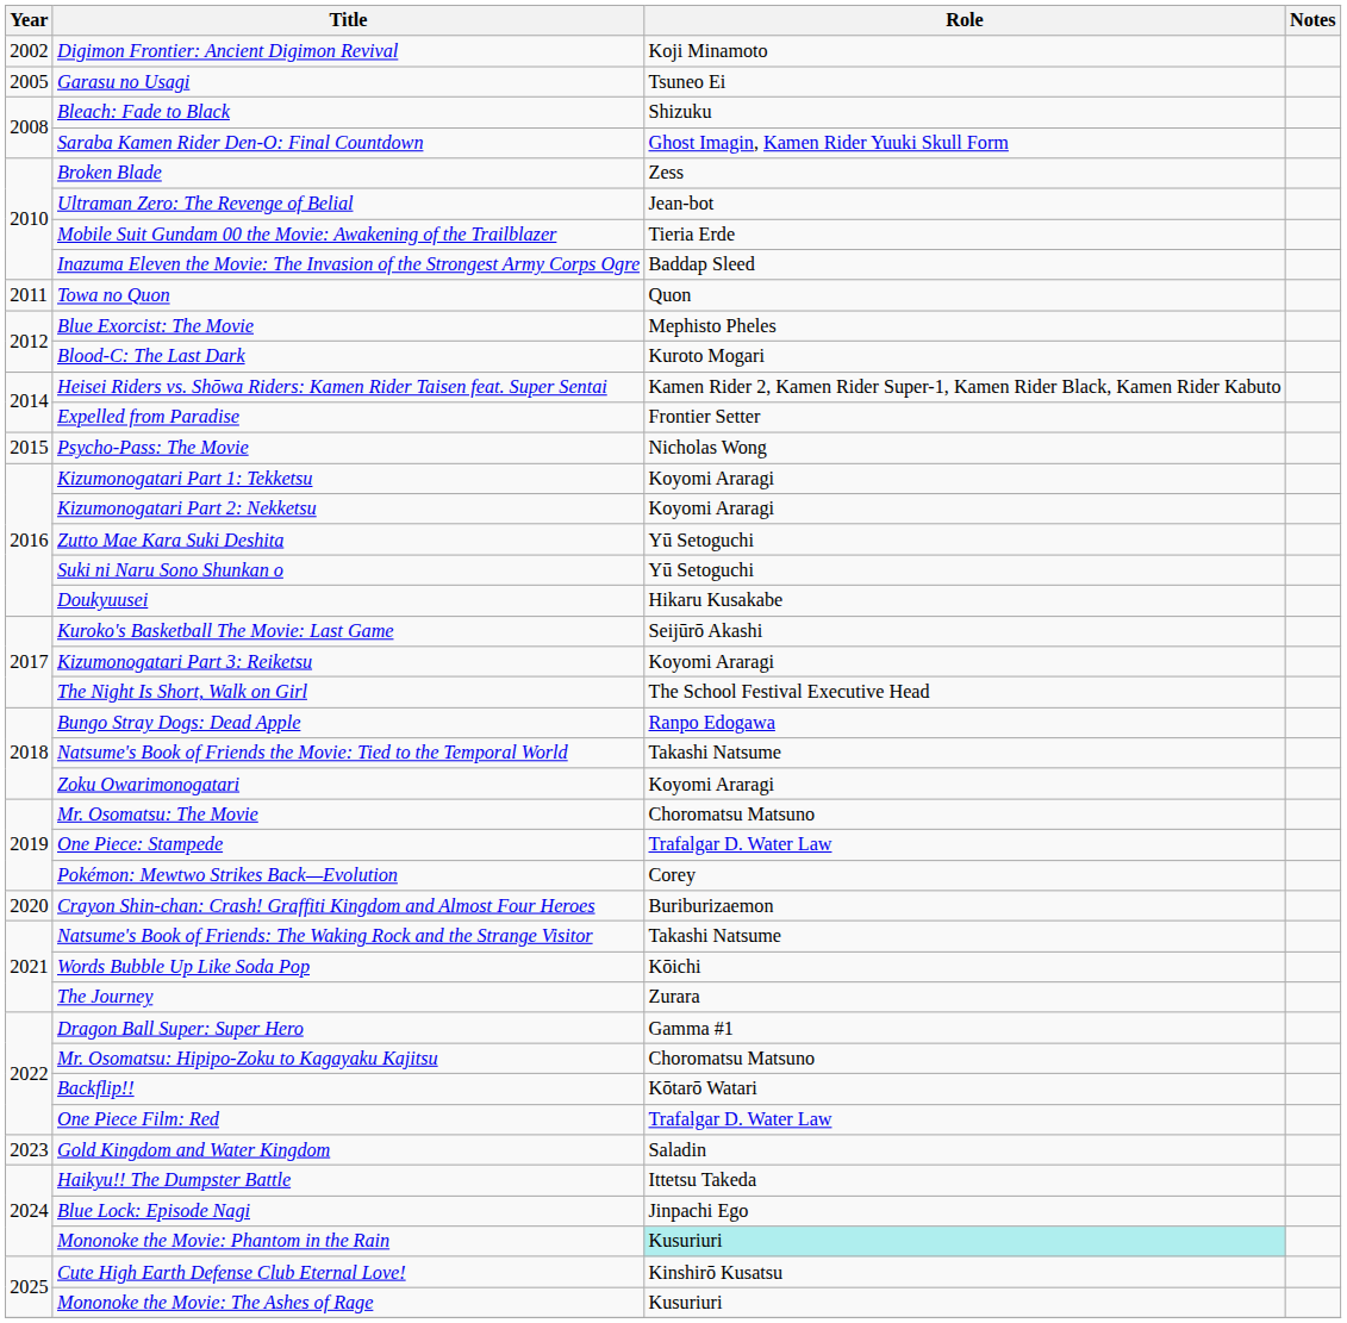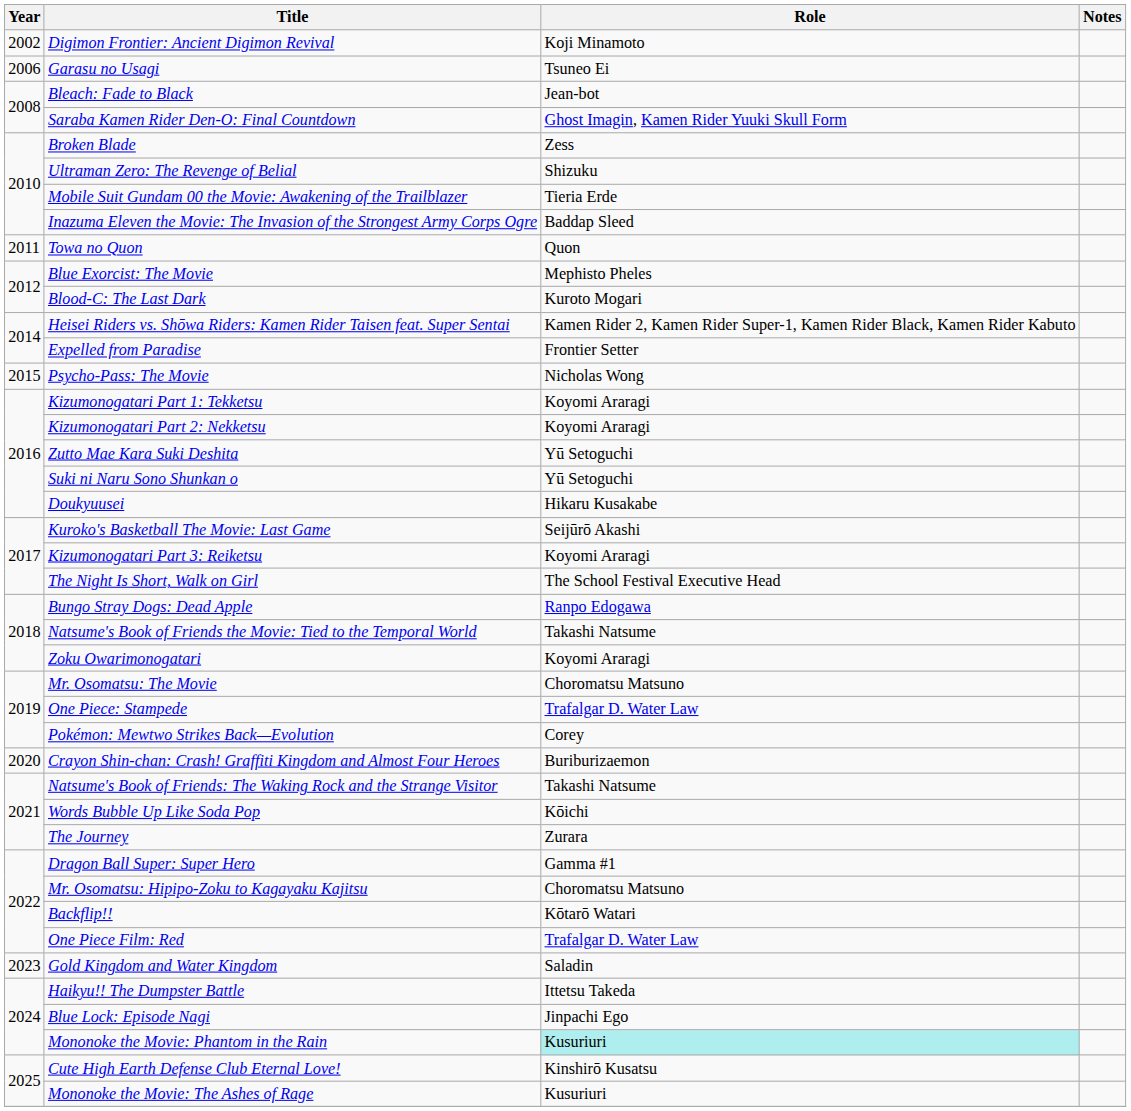 <table class="wikitable sortable plainrowheaders">
 <tr>
 <th scope="col">Year</th>
 <th scope="col">Title</th>
 <th scope="col">Role</th>
 <th scope="col" class="unsortable">Notes</th>
 </tr>
 <tr>
 <td>2002</td>
 <td><em><a href='#'>Digimon Frontier: Ancient Digimon Revival</a></em></td>
 <td>Koji Minamoto</td>
 <td></td>
 </tr>
 <tr>
-<td>2005</td>
+<td>2006</td>
 <td><em><a href='#'>Garasu no Usagi</a></em></td>
 <td>Tsuneo Ei</td>
 <td></td>
 </tr>
 <tr>
 <td rowspan="2">2008</td>
 <td><em><a href='#'>Bleach: Fade to Black</a></em></td>
-<td>Shizuku</td>
+<td>Jean-bot</td>
 <td></td>
 </tr>
 <tr>
 <td><em><a href='#'>Saraba Kamen Rider Den-O: Final Countdown</a></em></td>
 <td><a href='#'>Ghost Imagin</a>, <a href='#'>Kamen Rider Yuuki Skull Form</a></td>
 <td></td>
 </tr>
 <tr>
 <td rowspan="4">2010</td>
 <td><em><a href='#'>Broken Blade</a></em></td>
 <td>Zess</td>
 <td></td>
 </tr>
 <tr>
 <td><em><a href='#'>Ultraman Zero: The Revenge of Belial</a></em></td>
-<td>Jean-bot</td>
+<td>Shizuku</td>
 <td></td>
 </tr>
 <tr>
 <td><em><a href='#'>Mobile Suit Gundam 00 the Movie: Awakening of the Trailblazer</a></em></td>
 <td>Tieria Erde</td>
 <td></td>
 </tr>
 <tr>
 <td><em><a href='#'>Inazuma Eleven the Movie: The Invasion of the Strongest Army Corps Ogre</a></em></td>
 <td>Baddap Sleed</td>
 <td></td>
 </tr>
 <tr>
 <td>2011</td>
 <td><em><a href='#'>Towa no Quon</a></em></td>
 <td>Quon</td>
 <td></td>
 </tr>
 <tr>
 <td rowspan="2">2012</td>
 <td><em><a href='#'>Blue Exorcist: The Movie</a></em></td>
 <td>Mephisto Pheles</td>
 <td></td>
 </tr>
 <tr>
 <td><em><a href='#'>Blood-C: The Last Dark</a></em></td>
 <td>Kuroto Mogari</td>
 <td></td>
 </tr>
 <tr>
 <td rowspan="2">2014</td>
 <td><em><a href='#'>Heisei Riders vs. Shōwa Riders: Kamen Rider Taisen feat. Super Sentai</a></em></td>
 <td>Kamen Rider 2, Kamen Rider Super-1, Kamen Rider Black, Kamen Rider Kabuto</td>
 <td></td>
 </tr>
 <tr>
 <td><em><a href='#'>Expelled from Paradise</a></em></td>
 <td>Frontier Setter</td>
 <td></td>
 </tr>
 <tr>
 <td>2015</td>
 <td><em><a href='#'>Psycho-Pass: The Movie</a></em></td>
 <td>Nicholas Wong</td>
 <td></td>
 </tr>
 <tr>
 <td rowspan="5">2016</td>
 <td><em><a href='#'>Kizumonogatari Part 1: Tekketsu</a></em></td>
 <td>Koyomi Araragi</td>
 <td></td>
 </tr>
 <tr>
 <td><em><a href='#'>Kizumonogatari Part 2: Nekketsu</a></em></td>
 <td>Koyomi Araragi</td>
 <td></td>
 </tr>
 <tr>
 <td><em><a href='#'>Zutto Mae Kara Suki Deshita</a></em></td>
 <td>Yū Setoguchi</td>
 <td></td>
 </tr>
 <tr>
 <td><em><a href='#'>Suki ni Naru Sono Shunkan o</a></em></td>
 <td>Yū Setoguchi</td>
 <td></td>
 </tr>
 <tr>
 <td><em><a href='#'>Doukyuusei</a></em></td>
 <td>Hikaru Kusakabe</td>
 <td></td>
 </tr>
 <tr>
 <td rowspan="3">2017</td>
 <td><em><a href='#'>Kuroko's Basketball The Movie: Last Game</a></em></td>
 <td>Seijūrō Akashi</td>
 <td></td>
 </tr>
 <tr>
 <td><em><a href='#'>Kizumonogatari Part 3: Reiketsu</a></em></td>
 <td>Koyomi Araragi</td>
 <td></td>
 </tr>
 <tr>
 <td><em><a href='#'>The Night Is Short, Walk on Girl</a></em></td>
 <td>The School Festival Executive Head</td>
 <td></td>
 </tr>
 <tr>
 <td rowspan="3">2018</td>
 <td><em><a href='#'>Bungo Stray Dogs: Dead Apple</a></em></td>
 <td><a href='#'>Ranpo Edogawa</a></td>
 <td></td>
 </tr>
 <tr>
 <td><em><a href='#'>Natsume's Book of Friends the Movie: Tied to the Temporal World</a></em></td>
 <td>Takashi Natsume</td>
 <td></td>
 </tr>
 <tr>
 <td><em><a href='#'>Zoku Owarimonogatari</a></em></td>
 <td>Koyomi Araragi</td>
 <td></td>
 </tr>
 <tr>
 <td rowspan="3">2019</td>
 <td><em><a href='#'>Mr. Osomatsu: The Movie</a></em></td>
 <td>Choromatsu Matsuno</td>
 <td></td>
 </tr>
 <tr>
 <td><em><a href='#'>One Piece: Stampede</a></em></td>
 <td><a href='#'>Trafalgar D. Water Law</a></td>
 <td></td>
 </tr>
 <tr>
 <td><em><a href='#'>Pokémon: Mewtwo Strikes Back—Evolution</a></em></td>
 <td>Corey</td>
 <td></td>
 </tr>
 <tr>
 <td>2020</td>
 <td><em><a href='#'>Crayon Shin-chan: Crash! Graffiti Kingdom and Almost Four Heroes</a></em></td>
 <td>Buriburizaemon</td>
 <td></td>
 </tr>
 <tr>
 <td rowspan="3">2021</td>
 <td><em><a href='#'>Natsume's Book of Friends: The Waking Rock and the Strange Visitor</a></em></td>
 <td>Takashi Natsume</td>
 <td></td>
 </tr>
 <tr>
 <td><em><a href='#'>Words Bubble Up Like Soda Pop</a></em></td>
 <td>Kōichi</td>
 <td></td>
 </tr>
 <tr>
 <td><em><a href='#'>The Journey</a></em></td>
 <td>Zurara</td>
 <td></td>
 </tr>
 <tr>
 <td rowspan="4">2022</td>
 <td><em><a href='#'>Dragon Ball Super: Super Hero</a></em></td>
 <td>Gamma #1</td>
 <td></td>
 </tr>
 <tr>
 <td><em><a href='#'>Mr. Osomatsu: Hipipo-Zoku to Kagayaku Kajitsu</a></em></td>
 <td>Choromatsu Matsuno</td>
 <td></td>
 </tr>
 <tr>
 <td><em><a href='#'>Backflip!!</a></em></td>
 <td>Kōtarō Watari</td>
 <td></td>
 </tr>
 <tr>
 <td><em><a href='#'>One Piece Film: Red</a></em></td>
 <td><a href='#'>Trafalgar D. Water Law</a></td>
 <td></td>
 </tr>
 <tr>
 <td rowspan="1">2023</td>
 <td><em><a href='#'>Gold Kingdom and Water Kingdom</a></em></td>
 <td>Saladin</td>
 <td></td>
 </tr>
 <tr>
 <td rowspan="3">2024</td>
 <td><em><a href='#'>Haikyu!! The Dumpster Battle</a></em></td>
 <td>Ittetsu Takeda</td>
 <td></td>
 </tr>
 <tr>
 <td><em><a href='#'>Blue Lock: Episode Nagi</a></em></td>
 <td>Jinpachi Ego</td>
 <td></td>
 </tr>
 <tr>
 <td><em><a href='#'>Mononoke the Movie: Phantom in the Rain</a></em></td>
 <td style="background: paleturquoise;">Kusuriuri</td>
 <td></td>
 </tr>
 <tr>
 <td rowspan="2">2025</td>
 <td><em><a href='#'>Cute High Earth Defense Club Eternal Love!</a></em></td>
 <td>Kinshirō Kusatsu</td>
 <td></td>
 </tr>
 <tr>
 <td><em><a href='#'>Mononoke the Movie: The Ashes of Rage</a></td>
 <td>Kusuriuri</td>
 <td></td>
 </tr>
 <tr>
 </tr>
 </table>
